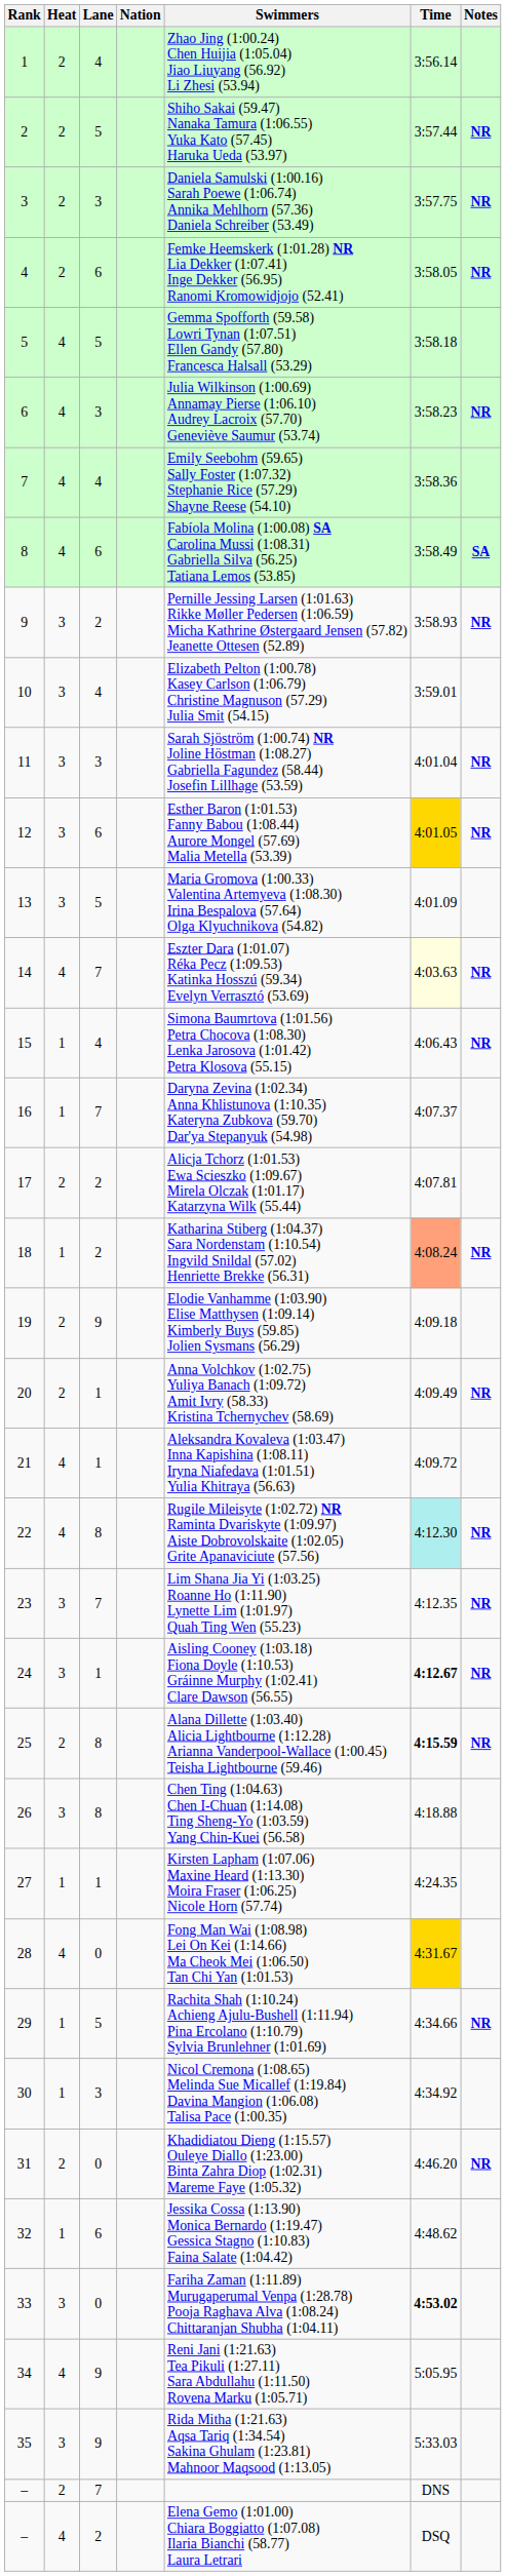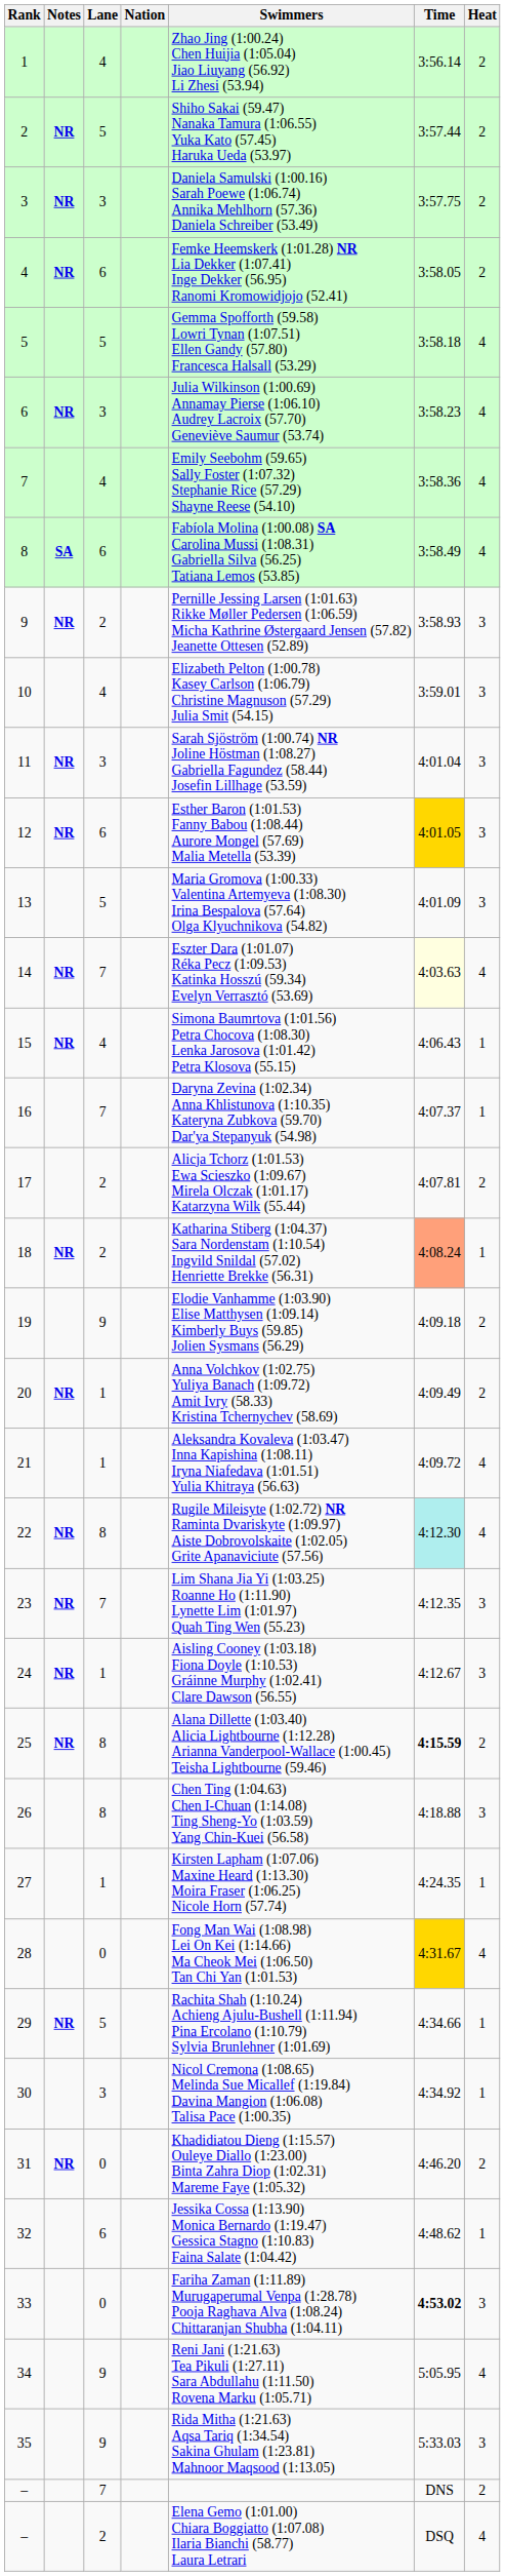 <table class="wikitable sortable" style="text-align:center">
 <tr>
 <th>Rank</th>
-<th>Heat</th>
+<th>Notes</th>
 <th>Lane</th>
 <th>Nation</th>
 <th>Swimmers</th>
 <th>Time</th>
-<th>Notes</th>
+<th>Heat</th>
 </tr>
 <tr bgcolor=ccffcc>
 <td>1</td>
-<td>2</td>
+<td></td>
 <td>4</td>
 <td align=left></td>
 <td align=left><a href='#'>Zhao Jing</a> (1:00.24)<br><a href='#'>Chen Huijia</a> (1:05.04)<br><a href='#'>Jiao Liuyang</a> (56.92)<br><a href='#'>Li Zhesi</a> (53.94)</td>
 <td>3:56.14</td>
-<td></td>
+<td>2</td>
 </tr>
 <tr bgcolor=ccffcc>
 <td>2</td>
-<td>2</td>
+<td><strong><a href='#'>NR</a></strong></td>
 <td>5</td>
 <td align=left></td>
 <td align=left><a href='#'>Shiho Sakai</a> (59.47)<br><a href='#'>Nanaka Tamura</a> (1:06.55)<br><a href='#'>Yuka Kato</a> (57.45)<br><a href='#'>Haruka Ueda</a> (53.97)</td>
 <td>3:57.44</td>
-<td><strong><a href='#'>NR</a></strong></td>
+<td>2</td>
 </tr>
 <tr bgcolor=ccffcc>
 <td>3</td>
-<td>2</td>
+<td><strong><a href='#'>NR</a></strong></td>
 <td>3</td>
 <td align=left></td>
 <td align=left><a href='#'>Daniela Samulski</a> (1:00.16)<br><a href='#'>Sarah Poewe</a> (1:06.74)<br><a href='#'>Annika Mehlhorn</a> (57.36)<br><a href='#'>Daniela Schreiber</a> (53.49)</td>
 <td>3:57.75</td>
-<td><strong><a href='#'>NR</a></strong></td>
+<td>2</td>
 </tr>
 <tr bgcolor=ccffcc>
 <td>4</td>
-<td>2</td>
+<td><strong><a href='#'>NR</a></strong></td>
 <td>6</td>
 <td align=left></td>
 <td align=left><a href='#'>Femke Heemskerk</a> (1:01.28) <strong><a href='#'>NR</a></strong><br><a href='#'>Lia Dekker</a> (1:07.41)<br><a href='#'>Inge Dekker</a> (56.95)<br><a href='#'>Ranomi Kromowidjojo</a> (52.41)</td>
 <td>3:58.05</td>
-<td><strong><a href='#'>NR</a></strong></td>
+<td>2</td>
 </tr>
 <tr bgcolor=ccffcc>
 <td>5</td>
-<td>4</td>
+<td></td>
 <td>5</td>
 <td align=left></td>
 <td align=left><a href='#'>Gemma Spofforth</a> (59.58)<br><a href='#'>Lowri Tynan</a> (1:07.51)<br><a href='#'>Ellen Gandy</a> (57.80)<br><a href='#'>Francesca Halsall</a> (53.29)</td>
 <td>3:58.18</td>
-<td></td>
+<td>4</td>
 </tr>
 <tr bgcolor=ccffcc>
 <td>6</td>
-<td>4</td>
+<td><strong><a href='#'>NR</a></strong></td>
 <td>3</td>
 <td align=left></td>
 <td align=left><a href='#'>Julia Wilkinson</a> (1:00.69)<br><a href='#'>Annamay Pierse</a> (1:06.10)<br><a href='#'>Audrey Lacroix</a> (57.70)<br><a href='#'>Geneviève Saumur</a> (53.74)</td>
 <td>3:58.23</td>
-<td><strong><a href='#'>NR</a></strong></td>
+<td>4</td>
 </tr>
 <tr bgcolor=ccffcc>
 <td>7</td>
-<td>4</td>
+<td></td>
 <td>4</td>
 <td align=left></td>
 <td align=left><a href='#'>Emily Seebohm</a> (59.65)<br><a href='#'>Sally Foster</a> (1:07.32)<br><a href='#'>Stephanie Rice</a> (57.29)<br><a href='#'>Shayne Reese</a> (54.10)</td>
 <td>3:58.36</td>
-<td></td>
+<td>4</td>
 </tr>
 <tr bgcolor=ccffcc>
 <td>8</td>
-<td>4</td>
+<td><strong><a href='#'>SA</a></strong></td>
 <td>6</td>
 <td align=left></td>
 <td align=left><a href='#'>Fabíola Molina</a> (1:00.08) <strong><a href='#'>SA</a></strong><br><a href='#'>Carolina Mussi</a> (1:08.31)<br><a href='#'>Gabriella Silva</a> (56.25)<br><a href='#'>Tatiana Lemos</a> (53.85)</td>
 <td>3:58.49</td>
-<td><strong><a href='#'>SA</a></strong></td>
+<td>4</td>
 </tr>
 <tr>
 <td>9</td>
-<td>3</td>
+<td><strong><a href='#'>NR</a></strong></td>
 <td>2</td>
 <td align=left></td>
 <td align=left><a href='#'>Pernille Jessing Larsen</a> (1:01.63)<br><a href='#'>Rikke Møller Pedersen</a> (1:06.59)<br><a href='#'>Micha Kathrine Østergaard Jensen</a> (57.82)<br><a href='#'>Jeanette Ottesen</a> (52.89)</td>
 <td>3:58.93</td>
-<td><strong><a href='#'>NR</a></strong></td>
+<td>3</td>
 </tr>
 <tr>
 <td>10</td>
-<td>3</td>
+<td></td>
 <td>4</td>
 <td align=left></td>
 <td align=left><a href='#'>Elizabeth Pelton</a> (1:00.78)<br><a href='#'>Kasey Carlson</a> (1:06.79)<br><a href='#'>Christine Magnuson</a> (57.29)<br><a href='#'>Julia Smit</a> (54.15)</td>
 <td>3:59.01</td>
-<td></td>
+<td>3</td>
 </tr>
 <tr>
 <td>11</td>
-<td>3</td>
+<td><strong><a href='#'>NR</a></strong></td>
 <td>3</td>
 <td align=left></td>
 <td align=left><a href='#'>Sarah Sjöström</a> (1:00.74) <strong><a href='#'>NR</a></strong><br><a href='#'>Joline Höstman</a> (1:08.27)<br><a href='#'>Gabriella Fagundez</a> (58.44)<br><a href='#'>Josefin Lillhage</a> (53.59)</td>
 <td>4:01.04</td>
-<td><strong><a href='#'>NR</a></strong></td>
+<td>3</td>
 </tr>
 <tr>
 <td>12</td>
-<td>3</td>
+<td><strong><a href='#'>NR</a></strong></td>
 <td>6</td>
 <td align=left></td>
 <td align=left><a href='#'>Esther Baron</a> (1:01.53)  <br><a href='#'>Fanny Babou</a> (1:08.44)<br><a href='#'>Aurore Mongel</a> (57.69)<br><a href='#'>Malia Metella</a> (53.39)</td>
 <td style="background: gold;">4:01.05</td>
-<td><strong><a href='#'>NR</a></strong></td>
+<td>3</td>
 </tr>
 <tr>
 <td>13</td>
-<td>3</td>
+<td></td>
 <td>5</td>
 <td align=left></td>
 <td align=left><a href='#'>Maria Gromova</a> (1:00.33)<br><a href='#'>Valentina Artemyeva</a> (1:08.30)<br><a href='#'>Irina Bespalova</a> (57.64)<br><a href='#'>Olga Klyuchnikova</a> (54.82)</td>
 <td>4:01.09</td>
-<td></td>
+<td>3</td>
 </tr>
 <tr>
 <td>14</td>
-<td>4</td>
+<td><strong><a href='#'>NR</a></strong></td>
 <td>7</td>
 <td align=left></td>
 <td align=left><a href='#'>Eszter Dara</a> (1:01.07)<br><a href='#'>Réka Pecz</a> (1:09.53)<br><a href='#'>Katinka Hosszú</a> (59.34)<br><a href='#'>Evelyn Verrasztó</a> (53.69)</td>
 <td style="background: lightyellow;">4:03.63</td>
-<td><strong><a href='#'>NR</a></strong></td>
+<td>4</td>
 </tr>
 <tr>
 <td>15</td>
-<td>1</td>
+<td><strong><a href='#'>NR</a></strong></td>
 <td>4</td>
 <td align=left></td>
 <td align=left><a href='#'>Simona Baumrtova</a> (1:01.56)<br><a href='#'>Petra Chocova</a> (1:08.30)<br><a href='#'>Lenka Jarosova</a> (1:01.42)<br><a href='#'>Petra Klosova</a> (55.15)</td>
 <td>4:06.43</td>
-<td><strong><a href='#'>NR</a></strong></td>
+<td>1</td>
 </tr>
 <tr>
 <td>16</td>
-<td>1</td>
+<td></td>
 <td>7</td>
 <td align=left></td>
 <td align=left><a href='#'>Daryna Zevina</a> (1:02.34)<br><a href='#'>Anna Khlistunova</a> (1:10.35)<br><a href='#'>Kateryna Zubkova</a> (59.70)<br><a href='#'>Dar'ya Stepanyuk</a> (54.98)</td>
 <td>4:07.37</td>
-<td></td>
+<td>1</td>
 </tr>
 <tr>
 <td>17</td>
-<td>2</td>
+<td></td>
 <td>2</td>
 <td align=left></td>
 <td align=left><a href='#'>Alicja Tchorz</a> (1:01.53)<br><a href='#'>Ewa Scieszko</a> (1:09.67)<br><a href='#'>Mirela Olczak</a> (1:01.17)<br><a href='#'>Katarzyna Wilk</a> (55.44)</td>
 <td>4:07.81</td>
-<td></td>
+<td>2</td>
 </tr>
 <tr>
 <td>18</td>
-<td>1</td>
+<td><strong><a href='#'>NR</a></strong></td>
 <td>2</td>
 <td align=left></td>
 <td align=left><a href='#'>Katharina Stiberg</a> (1:04.37) <br><a href='#'>Sara Nordenstam</a> (1:10.54)<br><a href='#'>Ingvild Snildal</a> (57.02)<br><a href='#'>Henriette Brekke</a> (56.31)</td>
 <td style="background: lightsalmon;">4:08.24</td>
-<td><strong><a href='#'>NR</a></strong></td>
+<td>1</td>
 </tr>
 <tr>
 <td>19</td>
-<td>2</td>
+<td></td>
 <td>9</td>
 <td align=left></td>
 <td align=left><a href='#'>Elodie Vanhamme</a> (1:03.90)<br><a href='#'>Elise Matthysen</a> (1:09.14)<br><a href='#'>Kimberly Buys</a> (59.85)<br><a href='#'>Jolien Sysmans</a> (56.29)</td>
 <td>4:09.18</td>
-<td></td>
+<td>2</td>
 </tr>
 <tr>
 <td>20</td>
-<td>2</td>
+<td><strong><a href='#'>NR</a></strong></td>
 <td>1</td>
 <td align=left></td>
 <td align=left><a href='#'>Anna Volchkov</a> (1:02.75)<br><a href='#'>Yuliya Banach</a> (1:09.72)<br><a href='#'>Amit Ivry</a> (58.33)<br><a href='#'>Kristina Tchernychev</a> (58.69)</td>
 <td>4:09.49</td>
-<td><strong><a href='#'>NR</a></strong></td>
+<td>2</td>
 </tr>
 <tr>
 <td>21</td>
-<td>4</td>
+<td></td>
 <td>1</td>
 <td align=left></td>
 <td align=left><a href='#'>Aleksandra Kovaleva</a> (1:03.47)<br><a href='#'>Inna Kapishina</a> (1:08.11)<br><a href='#'>Iryna Niafedava</a> (1:01.51)<br><a href='#'>Yulia Khitraya</a> (56.63)</td>
 <td>4:09.72</td>
-<td></td>
+<td>4</td>
 </tr>
 <tr>
 <td>22</td>
-<td>4</td>
+<td><strong><a href='#'>NR</a></strong></td>
 <td>8</td>
 <td align=left></td>
 <td align=left><a href='#'>Rugile Mileisyte</a> (1:02.72) <strong><a href='#'>NR</a></strong><br><a href='#'>Raminta Dvariskyte</a> (1:09.97)<br><a href='#'>Aiste Dobrovolskaite</a> (1:02.05)<br><a href='#'>Grite Apanaviciute</a> (57.56)</td>
 <td style="background: paleturquoise;">4:12.30</td>
-<td><strong><a href='#'>NR</a></strong></td>
+<td>4</td>
 </tr>
 <tr>
 <td>23</td>
-<td>3</td>
+<td><strong><a href='#'>NR</a></strong></td>
 <td>7</td>
 <td align=left></td>
 <td align=left><a href='#'>Lim Shana Jia Yi</a> (1:03.25)<br><a href='#'>Roanne Ho</a> (1:11.90)<br><a href='#'>Lynette Lim</a> (1:01.97)<br><a href='#'>Quah Ting Wen</a> (55.23)</td>
 <td>4:12.35</td>
-<td><strong><a href='#'>NR</a></strong></td>
+<td>3</td>
 </tr>
 <tr>
 <td>24</td>
-<td>3</td>
+<td><strong><a href='#'>NR</a></strong></td>
 <td>1</td>
 <td align=left></td>
 <td align=left><a href='#'>Aisling Cooney</a> (1:03.18)<br><a href='#'>Fiona Doyle</a> (1:10.53)<br><a href='#'>Gráinne Murphy</a> (1:02.41)<br><a href='#'>Clare Dawson</a> (56.55)</td>
-<td><strong>4:12.67</strong></td>
-<td><strong><a href='#'>NR</a></strong></td>
+<td>4:12.67</td>
+<td>3</td>
 </tr>
 <tr>
 <td>25</td>
-<td>2</td>
+<td><strong><a href='#'>NR</a></strong></td>
 <td>8</td>
 <td align=left></td>
 <td align=left><a href='#'>Alana Dillette</a> (1:03.40)<br><a href='#'>Alicia Lightbourne</a> (1:12.28)<br><a href='#'>Arianna Vanderpool-Wallace</a> (1:00.45)<br><a href='#'>Teisha Lightbourne</a> (59.46)</td>
 <td><strong>4:15.59</strong></td>
-<td><strong><a href='#'>NR</a></strong></td>
+<td>2</td>
 </tr>
 <tr>
 <td>26</td>
-<td>3</td>
+<td></td>
 <td>8</td>
 <td align=left></td>
 <td align=left><a href='#'>Chen Ting</a> (1:04.63)<br><a href='#'>Chen I-Chuan</a> (1:14.08)<br><a href='#'>Ting Sheng-Yo</a> (1:03.59)<br><a href='#'>Yang Chin-Kuei</a> (56.58)</td>
 <td>4:18.88</td>
-<td></td>
+<td>3</td>
 </tr>
 <tr>
 <td>27</td>
-<td>1</td>
+<td></td>
 <td>1</td>
 <td align=left></td>
 <td align=left><a href='#'>Kirsten Lapham</a> (1:07.06)<br><a href='#'>Maxine Heard</a> (1:13.30)<br><a href='#'>Moira Fraser</a> (1:06.25)<br><a href='#'>Nicole Horn</a> (57.74)</td>
 <td>4:24.35</td>
-<td></td>
+<td>1</td>
 </tr>
 <tr>
 <td>28</td>
-<td>4</td>
+<td></td>
 <td>0</td>
 <td align=left></td>
 <td align=left><a href='#'>Fong Man Wai</a> (1:08.98)<br><a href='#'>Lei On Kei</a> (1:14.66)<br><a href='#'>Ma Cheok Mei</a> (1:06.50)<br><a href='#'>Tan Chi Yan</a> (1:01.53)</td>
 <td style="background: gold;">4:31.67</td>
-<td></td>
+<td>4</td>
 </tr>
 <tr>
 <td>29</td>
-<td>1</td>
+<td><strong><a href='#'>NR</a></strong></td>
 <td>5</td>
 <td align=left></td>
 <td align=left><a href='#'>Rachita Shah</a> (1:10.24)<br><a href='#'>Achieng Ajulu-Bushell</a> (1:11.94)<br><a href='#'>Pina Ercolano</a> (1:10.79)<br><a href='#'>Sylvia Brunlehner</a> (1:01.69)</td>
 <td>4:34.66</td>
-<td><strong><a href='#'>NR</a></strong></td>
+<td>1</td>
 </tr>
 <tr>
 <td>30</td>
-<td>1</td>
+<td></td>
 <td>3</td>
 <td align=left></td>
 <td align=left><a href='#'>Nicol Cremona</a> (1:08.65)<br><a href='#'>Melinda Sue Micallef</a> (1:19.84)<br><a href='#'>Davina Mangion</a> (1:06.08)<br><a href='#'>Talisa Pace</a> (1:00.35)</td>
 <td>4:34.92</td>
-<td></td>
+<td>1</td>
 </tr>
 <tr>
 <td>31</td>
-<td>2</td>
+<td><strong><a href='#'>NR</a></strong></td>
 <td>0</td>
 <td align=left></td>
 <td align=left><a href='#'>Khadidiatou Dieng</a> (1:15.57)<br><a href='#'>Ouleye Diallo</a> (1:23.00)<br><a href='#'>Binta Zahra Diop</a> (1:02.31)<br><a href='#'>Mareme Faye</a> (1:05.32)</td>
 <td>4:46.20</td>
-<td><strong><a href='#'>NR</a></strong></td>
+<td>2</td>
 </tr>
 <tr>
 <td>32</td>
-<td>1</td>
+<td></td>
 <td>6</td>
 <td align=left></td>
 <td align=left><a href='#'>Jessika Cossa</a> (1:13.90)<br><a href='#'>Monica Bernardo</a> (1:19.47)<br><a href='#'>Gessica Stagno</a> (1:10.83)<br><a href='#'>Faina Salate</a> (1:04.42)</td>
 <td>4:48.62</td>
-<td></td>
+<td>1</td>
 </tr>
 <tr>
 <td>33</td>
-<td>3</td>
+<td></td>
 <td>0</td>
 <td align=left></td>
 <td align=left><a href='#'>Fariha Zaman</a> (1:11.89)<br><a href='#'>Murugaperumal Venpa</a> (1:28.78)<br><a href='#'>Pooja Raghava Alva</a> (1:08.24)<br><a href='#'>Chittaranjan Shubha</a> (1:04.11)</td>
 <td><strong>4:53.02</strong></td>
-<td></td>
+<td>3</td>
 </tr>
 <tr>
 <td>34</td>
-<td>4</td>
+<td></td>
 <td>9</td>
 <td align=left></td>
 <td align=left><a href='#'>Reni Jani</a> (1:21.63)<br><a href='#'>Tea Pikuli</a> (1:27.11)<br><a href='#'>Sara Abdullahu</a> (1:11.50)<br><a href='#'>Rovena Marku</a> (1:05.71)</td>
 <td>5:05.95</td>
-<td></td>
+<td>4</td>
 </tr>
 <tr>
 <td>35</td>
-<td>3</td>
+<td></td>
 <td>9</td>
 <td align=left></td>
 <td align=left><a href='#'>Rida Mitha</a> (1:21.63)<br><a href='#'>Aqsa Tariq</a> (1:34.54)<br><a href='#'>Sakina Ghulam</a> (1:23.81)<br><a href='#'>Mahnoor Maqsood</a> (1:13.05)</td>
 <td>5:33.03</td>
-<td></td>
+<td>3</td>
 </tr>
 <tr>
 <td>–</td>
-<td>2</td>
+<td></td>
 <td>7</td>
 <td align=left></td>
 <td align=left></td>
 <td>DNS</td>
-<td></td>
+<td>2</td>
 </tr>
 <tr>
 <td>–</td>
-<td>4</td>
+<td></td>
 <td>2</td>
 <td align=left></td>
 <td align=left><a href='#'>Elena Gemo</a> (1:01.00)<br><a href='#'>Chiara Boggiatto</a> (1:07.08)<br><a href='#'>Ilaria Bianchi</a> (58.77)<br><a href='#'>Laura Letrari</a></td>
 <td>DSQ</td>
-<td></td>
+<td>4</td>
 </tr>
 </table>
